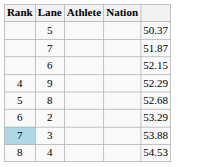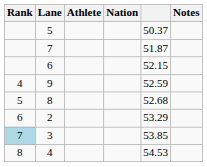 <table class="wikitable sortable" style="text-align:center">
 <tr>
 <th scope="col">Rank</th>
 <th scope="col">Lane</th>
 <th scope="col">Athlete</th>
 <th scope="col">Nation</th>
 <th scope="col"></th>
+<th scope="col">Notes</th>
 </tr>
 <tr>
 <td></td>
 <td>5</td>
 <td style="text-align:left"></td>
 <td style="text-align:left"></td>
 <td>50.37</td>
+<td></td>
 </tr>
 <tr>
 <td></td>
 <td>7</td>
 <td style="text-align:left"></td>
 <td style="text-align:left"></td>
 <td>51.87</td>
+<td></td>
 </tr>
 <tr>
 <td></td>
 <td>6</td>
 <td style="text-align:left"></td>
 <td style="text-align:left"></td>
 <td>52.15</td>
+<td></td>
 </tr>
 <tr>
 <td>4</td>
 <td>9</td>
 <td style="text-align:left"></td>
 <td style="text-align:left"></td>
-<td>52.29</td>
+<td>52.59</td>
+<td></td>
 </tr>
 <tr>
 <td>5</td>
 <td>8</td>
 <td style="text-align:left"></td>
 <td style="text-align:left"></td>
 <td>52.68</td>
+<td></td>
 </tr>
 <tr>
 <td>6</td>
 <td>2</td>
 <td style="text-align:left"></td>
 <td style="text-align:left"></td>
 <td>53.29</td>
+<td></td>
 </tr>
 <tr>
 <td style="background: lightblue;">7</td>
 <td>3</td>
 <td style="text-align:left"></td>
 <td style="text-align:left"></td>
-<td>53.88</td>
+<td>53.85</td>
+<td></td>
 </tr>
 <tr>
 <td>8</td>
 <td>4</td>
 <td style="text-align:left"></td>
 <td style="text-align:left"></td>
 <td>54.53</td>
+<td></td>
 </tr>
 </table>
